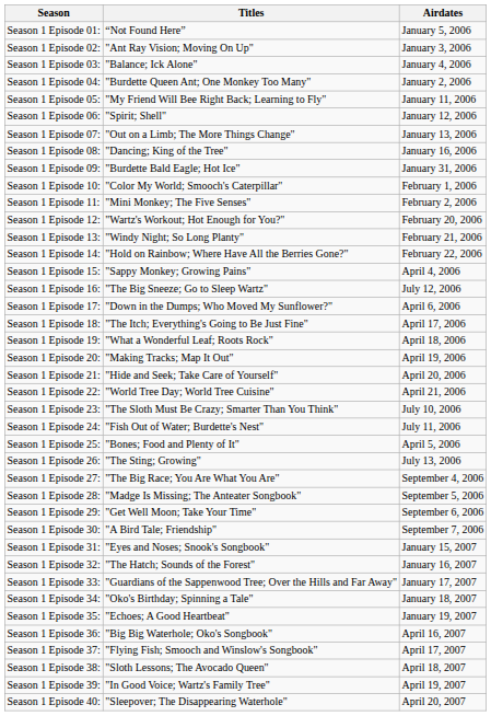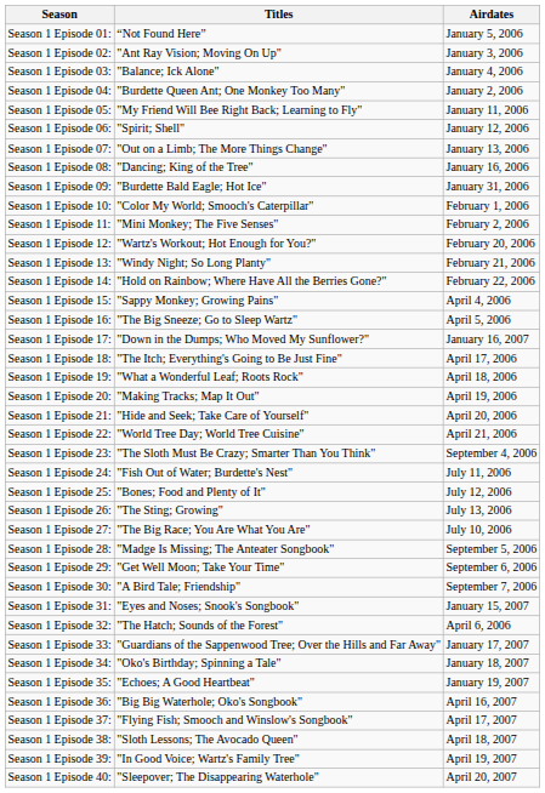 <table class="wikitable collapsible sortable">
 <tr>
 <th>Season</th>
 <th>Titles</th>
 <th>Airdates</th>
 </tr>
 <tr>
 <td>Season 1 Episode 01:</td>
 <td>“Not Found Here”</td>
 <td>January 5, 2006</td>
 </tr>
 <tr>
 <td>Season 1 Episode 02:</td>
 <td>"Ant Ray Vision; Moving On Up"</td>
 <td>January 3, 2006</td>
 </tr>
 <tr>
 <td>Season 1 Episode 03:</td>
 <td>"Balance; Ick Alone"</td>
 <td>January 4, 2006</td>
 </tr>
 <tr>
 <td>Season 1 Episode 04:</td>
 <td>"Burdette Queen Ant; One Monkey Too Many"</td>
 <td>January 2, 2006</td>
 </tr>
 <tr>
 <td>Season 1 Episode 05:</td>
 <td>"My Friend Will Bee Right Back; Learning to Fly"</td>
 <td>January 11, 2006</td>
 </tr>
 <tr>
 <td>Season 1 Episode 06:</td>
 <td>"Spirit; Shell"</td>
 <td>January 12, 2006</td>
 </tr>
 <tr>
 <td>Season 1 Episode 07:</td>
 <td>"Out on a Limb; The More Things Change"</td>
 <td>January 13, 2006</td>
 </tr>
 <tr>
 <td>Season 1 Episode 08:</td>
 <td>"Dancing; King of the Tree"</td>
 <td>January 16, 2006</td>
 </tr>
 <tr>
 <td>Season 1 Episode 09:</td>
 <td>"Burdette Bald Eagle; Hot Ice"</td>
 <td>January 31, 2006</td>
 </tr>
 <tr>
 <td>Season 1 Episode 10:</td>
 <td>"Color My World; Smooch's Caterpillar"</td>
 <td>February 1, 2006</td>
 </tr>
 <tr>
 <td>Season 1 Episode 11:</td>
 <td>"Mini Monkey; The Five Senses"</td>
 <td>February 2, 2006</td>
 </tr>
 <tr>
 <td>Season 1 Episode 12:</td>
 <td>"Wartz's Workout; Hot Enough for You?"</td>
 <td>February 20, 2006</td>
 </tr>
 <tr>
 <td>Season 1 Episode 13:</td>
 <td>"Windy Night; So Long Planty"</td>
 <td>February 21, 2006</td>
 </tr>
 <tr>
 <td>Season 1 Episode 14:</td>
 <td>"Hold on Rainbow; Where Have All the Berries Gone?"</td>
 <td>February 22, 2006</td>
 </tr>
 <tr>
 <td>Season 1 Episode 15:</td>
 <td>"Sappy Monkey; Growing Pains"</td>
 <td>April 4, 2006</td>
 </tr>
 <tr>
 <td>Season 1 Episode 16:</td>
 <td>"The Big Sneeze; Go to Sleep Wartz"</td>
-<td>July 12, 2006</td>
+<td>April 5, 2006</td>
 </tr>
 <tr>
 <td>Season 1 Episode 17:</td>
 <td>"Down in the Dumps; Who Moved My Sunflower?"</td>
-<td>April 6, 2006</td>
+<td>January 16, 2007</td>
 </tr>
 <tr>
 <td>Season 1 Episode 18:</td>
 <td>"The Itch; Everything's Going to Be Just Fine"</td>
 <td>April 17, 2006</td>
 </tr>
 <tr>
 <td>Season 1 Episode 19:</td>
 <td>"What a Wonderful Leaf; Roots Rock"</td>
 <td>April 18, 2006</td>
 </tr>
 <tr>
 <td>Season 1 Episode 20:</td>
 <td>"Making Tracks; Map It Out"</td>
 <td>April 19, 2006</td>
 </tr>
 <tr>
 <td>Season 1 Episode 21:</td>
 <td>"Hide and Seek; Take Care of Yourself"</td>
 <td>April 20, 2006</td>
 </tr>
 <tr>
 <td>Season 1 Episode 22:</td>
 <td>"World Tree Day; World Tree Cuisine"</td>
 <td>April 21, 2006</td>
 </tr>
 <tr>
 <td>Season 1 Episode 23:</td>
 <td>"The Sloth Must Be Crazy; Smarter Than You Think"</td>
-<td>July 10, 2006</td>
+<td>September 4, 2006</td>
 </tr>
 <tr>
 <td>Season 1 Episode 24:</td>
 <td>"Fish Out of Water; Burdette's Nest"</td>
 <td>July 11, 2006</td>
 </tr>
 <tr>
 <td>Season 1 Episode 25:</td>
 <td>"Bones; Food and Plenty of It"</td>
-<td>April 5, 2006</td>
+<td>July 12, 2006</td>
 </tr>
 <tr>
 <td>Season 1 Episode 26:</td>
 <td>"The Sting; Growing"</td>
 <td>July 13, 2006</td>
 </tr>
 <tr>
 <td>Season 1 Episode 27:</td>
 <td>"The Big Race; You Are What You Are"</td>
-<td>September 4, 2006</td>
+<td>July 10, 2006</td>
 </tr>
 <tr>
 <td>Season 1 Episode 28:</td>
 <td>"Madge Is Missing; The Anteater Songbook"</td>
 <td>September 5, 2006</td>
 </tr>
 <tr>
 <td>Season 1 Episode 29:</td>
 <td>"Get Well Moon; Take Your Time"</td>
 <td>September 6, 2006</td>
 </tr>
 <tr>
 <td>Season 1 Episode 30:</td>
 <td>"A Bird Tale; Friendship"</td>
 <td>September 7, 2006</td>
 </tr>
 <tr>
 <td>Season 1 Episode 31:</td>
 <td>"Eyes and Noses; Snook's Songbook"</td>
 <td>January 15, 2007</td>
 </tr>
 <tr>
 <td>Season 1 Episode 32:</td>
 <td>"The Hatch; Sounds of the Forest"</td>
-<td>January 16, 2007</td>
+<td>April 6, 2006</td>
 </tr>
 <tr>
 <td>Season 1 Episode 33:</td>
 <td>"Guardians of the Sappenwood Tree; Over the Hills and Far Away"</td>
 <td>January 17, 2007</td>
 </tr>
 <tr>
 <td>Season 1 Episode 34:</td>
 <td>"Oko's Birthday; Spinning a Tale"</td>
 <td>January 18, 2007</td>
 </tr>
 <tr>
 <td>Season 1 Episode 35:</td>
 <td>"Echoes; A Good Heartbeat"</td>
 <td>January 19, 2007</td>
 </tr>
 <tr>
 <td>Season 1 Episode 36:</td>
 <td>"Big Big Waterhole; Oko's Songbook"</td>
 <td>April 16, 2007</td>
 </tr>
 <tr>
 <td>Season 1 Episode 37:</td>
 <td>"Flying Fish; Smooch and Winslow's Songbook"</td>
 <td>April 17, 2007</td>
 </tr>
 <tr>
 <td>Season 1 Episode 38:</td>
 <td>"Sloth Lessons; The Avocado Queen"</td>
 <td>April 18, 2007</td>
 </tr>
 <tr>
 <td>Season 1 Episode 39:</td>
 <td>"In Good Voice; Wartz's Family Tree"</td>
 <td>April 19, 2007</td>
 </tr>
 <tr>
 <td>Season 1 Episode 40:</td>
 <td>"Sleepover; The Disappearing Waterhole"</td>
 <td>April 20, 2007</td>
 </tr>
 </table>
